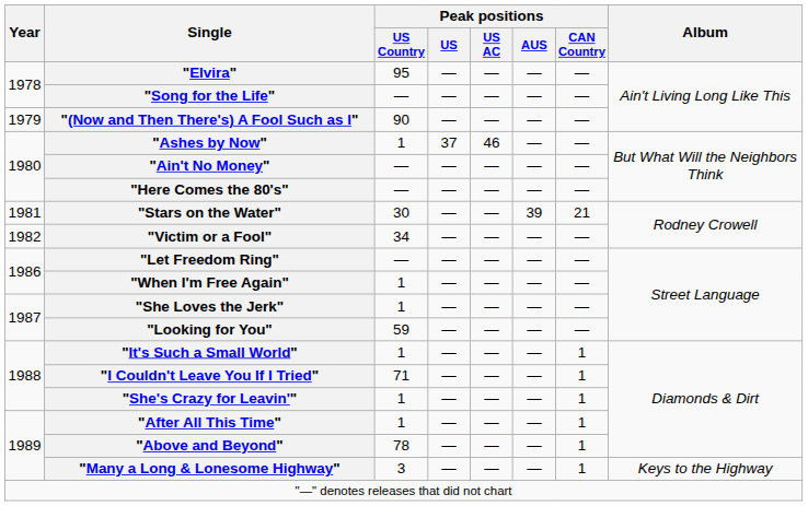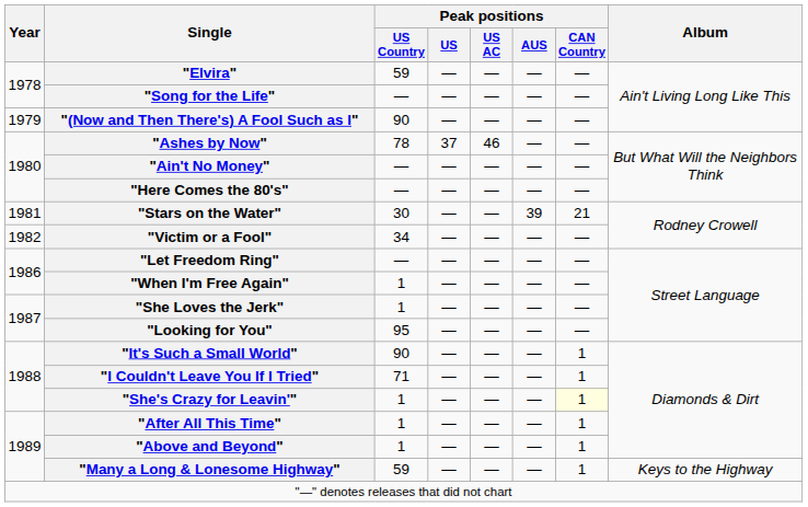 <table class="wikitable plainrowheaders" style="text-align:center;">
 <tr>
 <th rowspan="2">Year</th>
 <th rowspan="2" style="width:22em;">Single</th>
 <th colspan="5">Peak positions</th>
 <th rowspan="2">Album</th>
 </tr>
 <tr style="font-size:smaller;">
 <th width="40"><a href='#'>US Country</a><br></th>
 <th width="40"><a href='#'>US</a><br></th>
 <th width="40"><a href='#'>US AC</a><br></th>
 <th width="40"><a href='#'>AUS</a><br></th>
 <th width="40"><a href='#'>CAN Country</a><br></th>
 </tr>
 <tr>
 <td rowspan="2">1978</td>
 <th scope="row">"<a href='#'>Elvira</a>"</th>
-<td>95</td>
+<td>59</td>
 <td>—</td>
 <td>—</td>
 <td>—</td>
 <td>—</td>
 <td rowspan="3"><em>Ain't Living Long Like This</em></td>
 </tr>
 <tr>
 <th scope="row">"<a href='#'>Song for the Life</a>"</th>
 <td>—</td>
 <td>—</td>
 <td>—</td>
 <td>—</td>
 <td>—</td>
 </tr>
 <tr>
 <td>1979</td>
 <th scope="row">"<a href='#'>(Now and Then There's) A Fool Such as I</a>"</th>
 <td>90</td>
 <td>—</td>
 <td>—</td>
 <td>—</td>
 <td>—</td>
 </tr>
 <tr>
 <td rowspan="3">1980</td>
 <th scope="row">"<a href='#'>Ashes by Now</a>"</th>
-<td>1</td>
+<td>78</td>
 <td>37</td>
 <td>46</td>
 <td>—</td>
 <td>—</td>
 <td rowspan="3"><em>But What Will the Neighbors Think</em></td>
 </tr>
 <tr>
 <th scope="row">"<a href='#'>Ain't No Money</a>"</th>
 <td>—</td>
 <td>—</td>
 <td>—</td>
 <td>—</td>
 <td>—</td>
 </tr>
 <tr>
 <th scope="row">"Here Comes the 80's"</th>
 <td>—</td>
 <td>—</td>
 <td>—</td>
 <td>—</td>
 <td>—</td>
 </tr>
 <tr>
 <td>1981</td>
 <th scope="row">"Stars on the Water"</th>
 <td>30</td>
 <td>—</td>
 <td>—</td>
 <td>39</td>
 <td>21</td>
 <td rowspan="2"><em>Rodney Crowell</em></td>
 </tr>
 <tr>
 <td>1982</td>
 <th scope="row">"Victim or a Fool"</th>
 <td>34</td>
 <td>—</td>
 <td>—</td>
 <td>—</td>
 <td>—</td>
 </tr>
 <tr>
 <td rowspan="2">1986</td>
 <th scope="row">"Let Freedom Ring"</th>
 <td>—</td>
 <td>—</td>
 <td>—</td>
 <td>—</td>
 <td>—</td>
 <td rowspan="4"><em>Street Language</em></td>
 </tr>
 <tr>
 <th scope="row">"When I'm Free Again"</th>
 <td>1</td>
 <td>—</td>
 <td>—</td>
 <td>—</td>
 <td>—</td>
 </tr>
 <tr>
 <td rowspan="2">1987</td>
 <th scope="row">"She Loves the Jerk"</th>
 <td>1</td>
 <td>—</td>
 <td>—</td>
 <td>—</td>
 <td>—</td>
 </tr>
 <tr>
 <th scope="row">"Looking for You"</th>
-<td>59</td>
+<td>95</td>
 <td>—</td>
 <td>—</td>
 <td>—</td>
 <td>—</td>
 </tr>
 <tr>
 <td rowspan="3">1988</td>
 <th scope="row">"<a href='#'>It's Such a Small World</a>" </th>
-<td>1</td>
+<td>90</td>
 <td>—</td>
 <td>—</td>
 <td>—</td>
 <td>1</td>
 <td rowspan="5"><em>Diamonds & Dirt</em></td>
 </tr>
 <tr>
 <th scope="row">"<a href='#'>I Couldn't Leave You If I Tried</a>"</th>
 <td>71</td>
 <td>—</td>
 <td>—</td>
 <td>—</td>
 <td>1</td>
 </tr>
 <tr>
 <th scope="row">"<a href='#'>She's Crazy for Leavin'</a>"</th>
 <td>1</td>
 <td>—</td>
 <td>—</td>
 <td>—</td>
-<td>1</td>
+<td style="background: lightyellow;">1</td>
 </tr>
 <tr>
 <td rowspan="3">1989</td>
 <th scope="row">"<a href='#'>After All This Time</a>"</th>
 <td>1</td>
 <td>—</td>
 <td>—</td>
 <td>—</td>
 <td>1</td>
 </tr>
 <tr>
 <th scope="row">"<a href='#'>Above and Beyond</a>"</th>
-<td>78</td>
+<td>1</td>
 <td>—</td>
 <td>—</td>
 <td>—</td>
 <td>1</td>
 </tr>
 <tr>
 <th scope="row">"<a href='#'>Many a Long & Lonesome Highway</a>"</th>
-<td>3</td>
+<td>59</td>
 <td>—</td>
 <td>—</td>
 <td>—</td>
 <td>1</td>
 <td><em>Keys to the Highway</em></td>
 </tr>
 <tr>
 <td colspan="8" style="font-size:85%">"—" denotes releases that did not chart</td>
 </tr>
 </table>
